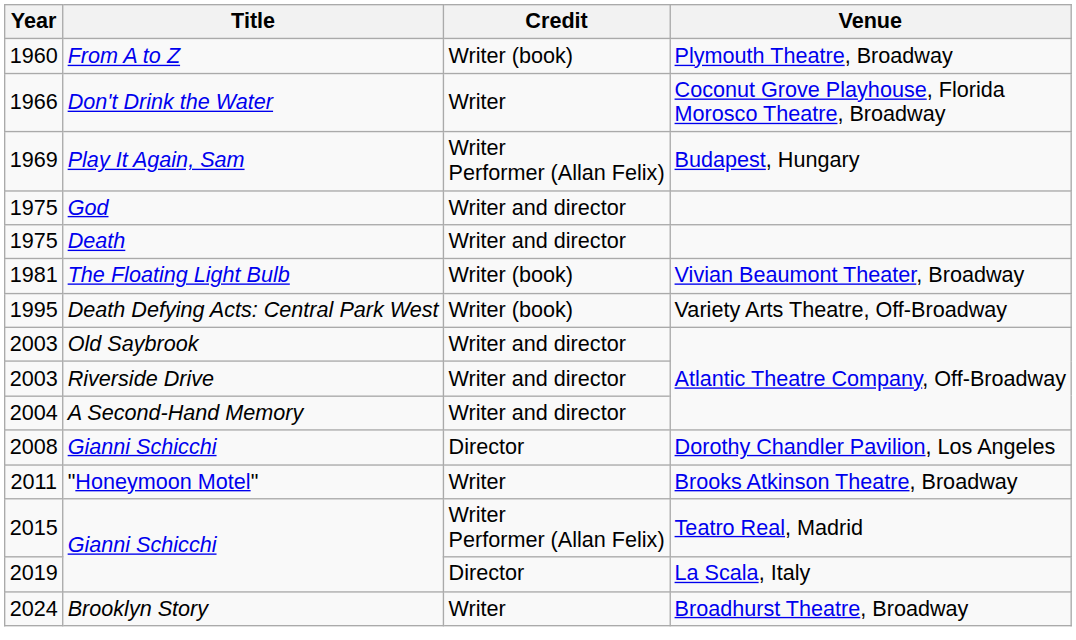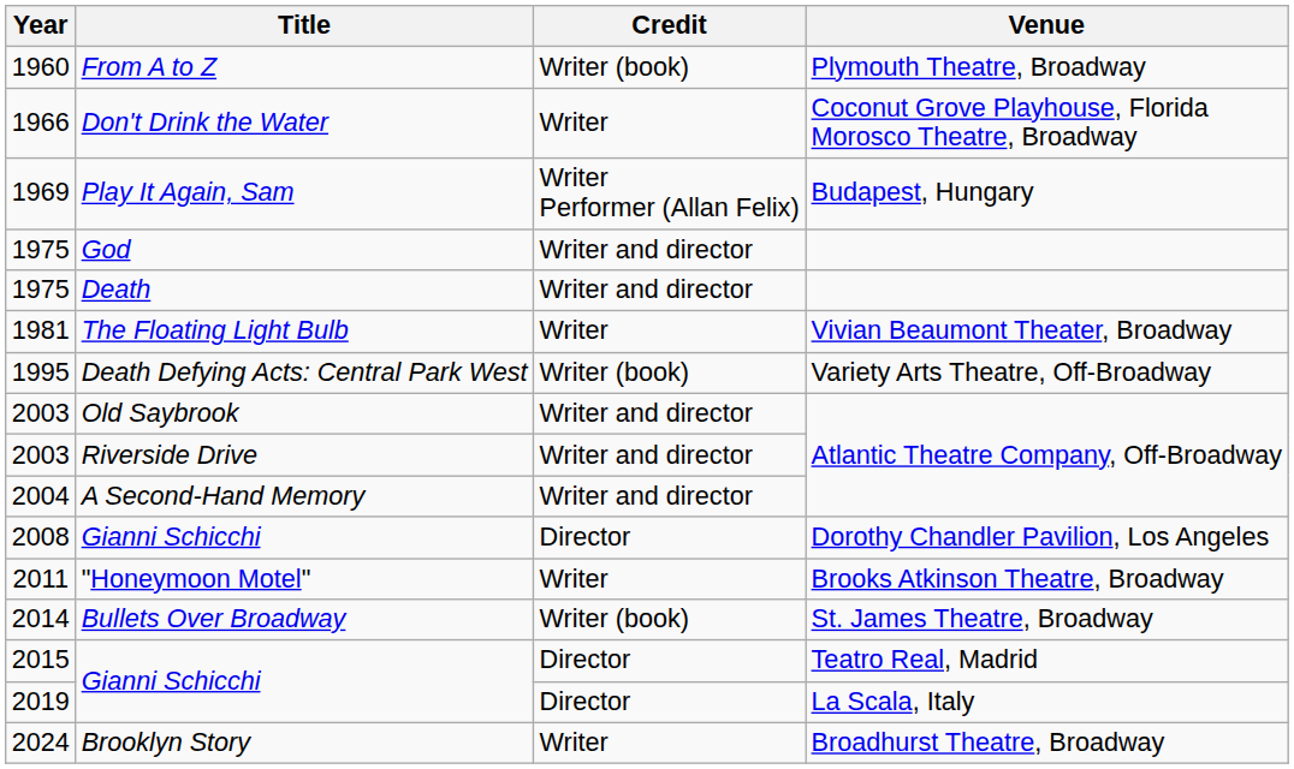 <table class="wikitable">
 <tr>
 <th style="width:33px;">Year</th>
 <th>Title</th>
 <th>Credit</th>
 <th>Venue</th>
 </tr>
 <tr>
 <td style="text-align:center;">1960</td>
 <td><em><a href='#'>From A to Z</a></em></td>
 <td>Writer (book)</td>
 <td><a href='#'>Plymouth Theatre</a>, Broadway</td>
 </tr>
 <tr>
 <td style="text-align:center;">1966</td>
 <td><em><a href='#'>Don't Drink the Water</a></em></td>
 <td>Writer</td>
 <td><a href='#'>Coconut Grove Playhouse</a>, Florida<br><a href='#'>Morosco Theatre</a>, Broadway</td>
 </tr>
 <tr>
 <td style="text-align:center;">1969</td>
 <td><em><a href='#'>Play It Again, Sam</a></em></td>
 <td>Writer <br> Performer (Allan Felix)</td>
 <td><a href='#'>Budapest</a>, Hungary</td>
 </tr>
 <tr>
 <td style="text-align:center;">1975</td>
 <td><em><a href='#'>God</a></em></td>
 <td>Writer and director</td>
 <td></td>
 </tr>
 <tr>
 <td style="text-align:center;">1975</td>
 <td><em><a href='#'>Death</a></em></td>
 <td>Writer and director</td>
 <td></td>
 </tr>
 <tr>
 <td style="text-align:center;">1981</td>
 <td><em><a href='#'>The Floating Light Bulb</a></em></td>
-<td>Writer (book)</td>
+<td>Writer</td>
 <td><a href='#'>Vivian Beaumont Theater</a>, Broadway</td>
 </tr>
 <tr>
 <td style="text-align:center;">1995</td>
 <td><em>Death Defying Acts: Central Park West</em></td>
 <td>Writer (book)</td>
 <td>Variety Arts Theatre, Off-Broadway</td>
 </tr>
 <tr>
 <td style="text-align:center;">2003</td>
 <td><em>Old Saybrook</em></td>
 <td>Writer and director</td>
 <td rowspan="3"><a href='#'>Atlantic Theatre Company</a>, Off-Broadway</td>
 </tr>
 <tr>
 <td style="text-align:center;">2003</td>
 <td><em>Riverside Drive</em></td>
 <td>Writer and director</td>
 </tr>
 <tr>
 <td style="text-align:center;">2004</td>
 <td><em>A Second-Hand Memory</em></td>
 <td>Writer and director</td>
 </tr>
 <tr>
 <td style="text-align:center;">2008</td>
 <td><em><a href='#'>Gianni Schicchi</a></em></td>
 <td>Director</td>
 <td><a href='#'>Dorothy Chandler Pavilion</a>, Los Angeles</td>
 </tr>
 <tr>
 <td style="text-align:center;">2011</td>
 <td>"<a href='#'>Honeymoon Motel</a>"</td>
 <td>Writer</td>
 <td><a href='#'>Brooks Atkinson Theatre</a>, Broadway</td>
 </tr>
 <tr>
+<td style="text-align:center;">2014</td>
+<td><em><a href='#'>Bullets Over Broadway</a></em></td>
+<td>Writer (book)</td>
+<td><a href='#'>St. James Theatre</a>, Broadway</td>
+</tr>
+<tr>
 <td style="text-align:center;">2015</td>
 <td rowspan="2"><em><a href='#'>Gianni Schicchi</a></em></td>
-<td>Writer <br> Performer (Allan Felix)</td>
+<td>Director</td>
 <td><a href='#'>Teatro Real</a>, Madrid</td>
 </tr>
 <tr>
 <td style="text-align:center;">2019</td>
 <td>Director</td>
 <td><a href='#'>La Scala</a>, Italy</td>
 </tr>
 <tr>
 <td>2024</td>
 <td><em>Brooklyn Story</em></td>
 <td>Writer</td>
 <td><a href='#'>Broadhurst Theatre</a>, Broadway</td>
 </tr>
 </table>
